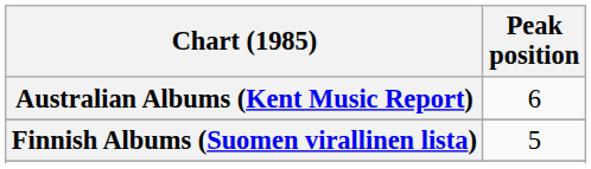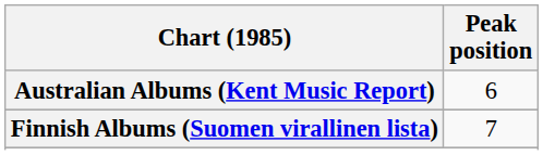 <table class="wikitable sortable plainrowheaders" style="text-align:center;">
 <tr>
 <th scope="col">Chart (1985)</th>
 <th scope="col">Peak<br>position</th>
 </tr>
 <tr>
 <th scope="row">Australian Albums (<a href='#'>Kent Music Report</a>)</th>
 <td>6</td>
 </tr>
 <tr>
 </tr>
 <tr>
 </tr>
 <tr>
 </tr>
 <tr>
 <th scope="row">Finnish Albums (<a href='#'>Suomen virallinen lista</a>)</th>
-<td>5</td>
+<td>7</td>
 </tr>
 <tr>
 </tr>
 <tr>
 </tr>
 <tr>
 </tr>
 <tr>
 </tr>
 <tr>
 </tr>
 <tr>
 </tr>
 <tr>
 </tr>
 </table>
